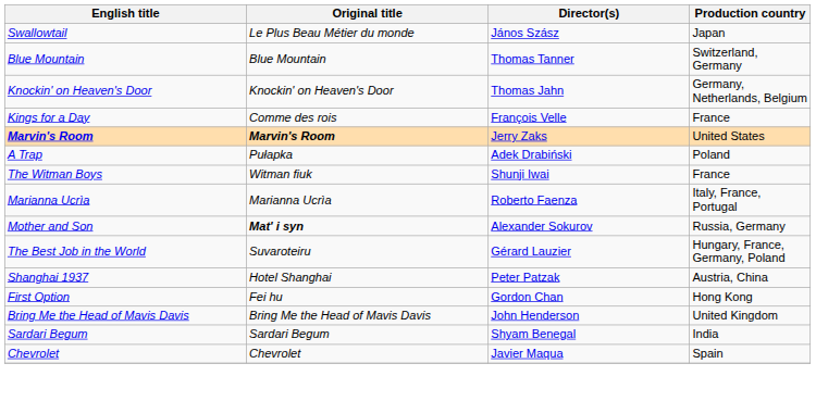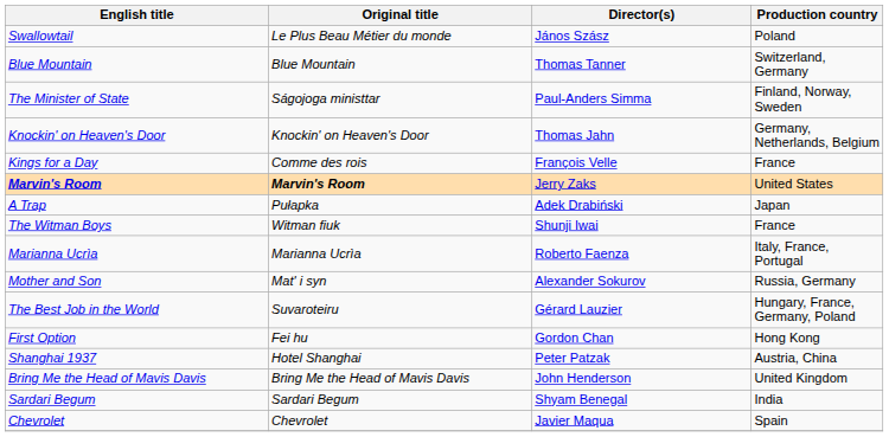 <table class="sortable wikitable" width="85%" cellpadding="5">
 <tr>
 <th width="30%">English title</th>
 <th width="30%">Original title</th>
 <th width="25%">Director(s)</th>
 <th width="15%">Production country</th>
 </tr>
 <tr>
 <td><em><a href='#'>Swallowtail</a></em></td>
 <td><em>Le Plus Beau Métier du monde</em></td>
 <td><a href='#'>János Szász</a></td>
-<td>Japan</td>
+<td>Poland</td>
 </tr>
 <tr>
 <td><em><a href='#'>Blue Mountain</a></em></td>
 <td><em>Blue Mountain</em></td>
 <td><a href='#'>Thomas Tanner</a></td>
 <td>Switzerland, Germany</td>
+</tr>
+<tr>
+<td><em><a href='#'>The Minister of State</a></em></td>
+<td><em>Ságojoga ministtar</em></td>
+<td><a href='#'>Paul-Anders Simma</a></td>
+<td>Finland, Norway, Sweden</td>
 </tr>
 <tr>
 <td><em><a href='#'>Knockin' on Heaven's Door</a></em></td>
 <td><em>Knockin' on Heaven's Door</em></td>
 <td><a href='#'>Thomas Jahn</a></td>
 <td>Germany, Netherlands, Belgium</td>
 </tr>
 <tr>
 <td><em><a href='#'>Kings for a Day</a></em></td>
 <td><em>Comme des rois</em></td>
 <td><a href='#'>François Velle</a></td>
 <td>France</td>
 </tr>
 <tr style="background:#FFDEAD;">
 <td><strong><em><a href='#'>Marvin's Room</a></em></strong></td>
 <td><strong><em>Marvin's Room</em></strong></td>
 <td><a href='#'>Jerry Zaks</a></td>
 <td>United States</td>
 </tr>
 <tr>
 <td><em><a href='#'>A Trap</a></em></td>
 <td><em>Pułapka</em></td>
 <td><a href='#'>Adek Drabiński</a></td>
-<td>Poland</td>
+<td>Japan</td>
 </tr>
 <tr>
 <td><em><a href='#'>The Witman Boys</a></em></td>
 <td><em>Witman fiuk</em></td>
 <td><a href='#'>Shunji Iwai</a></td>
 <td>France</td>
 </tr>
 <tr>
 <td><em><a href='#'>Marianna Ucrìa</a></em></td>
 <td><em>Marianna Ucrìa</em></td>
 <td><a href='#'>Roberto Faenza</a></td>
 <td>Italy, France, Portugal</td>
 </tr>
 <tr>
 <td><em><a href='#'>Mother and Son</a></em></td>
-<td><strong><em>Mat' i syn</em></strong></td>
+<td><em>Mat' i syn</em></td>
 <td><a href='#'>Alexander Sokurov</a></td>
 <td>Russia, Germany</td>
 </tr>
 <tr>
 <td><em><a href='#'>The Best Job in the World</a></em></td>
 <td><em>Suvaroteiru</em></td>
 <td><a href='#'>Gérard Lauzier</a></td>
 <td>Hungary, France, Germany, Poland</td>
 </tr>
 <tr>
+<td><em><a href='#'>First Option</a></em></td>
+<td><em>Fei hu</em></td>
+<td><a href='#'>Gordon Chan</a></td>
+<td>Hong Kong</td>
+</tr>
+<tr>
 <td><em><a href='#'>Shanghai 1937</a></em></td>
 <td><em>Hotel Shanghai</em></td>
 <td><a href='#'>Peter Patzak</a></td>
 <td>Austria, China</td>
-</tr>
-<tr>
-<td><em><a href='#'>First Option</a></em></td>
-<td><em>Fei hu</em></td>
-<td><a href='#'>Gordon Chan</a></td>
-<td>Hong Kong</td>
 </tr>
 <tr>
 <td><em><a href='#'>Bring Me the Head of Mavis Davis</a></em></td>
 <td><em>Bring Me the Head of Mavis Davis</em></td>
 <td><a href='#'>John Henderson</a></td>
 <td>United Kingdom</td>
 </tr>
 <tr>
 <td><em><a href='#'>Sardari Begum</a></em></td>
 <td><em>Sardari Begum</em></td>
 <td><a href='#'>Shyam Benegal</a></td>
 <td>India</td>
 </tr>
 <tr>
 <td><em><a href='#'>Chevrolet</a></em></td>
 <td><em>Chevrolet</em></td>
 <td><a href='#'>Javier Maqua</a></td>
 <td>Spain</td>
 </tr>
 <tr>
 </tr>
 </table>
